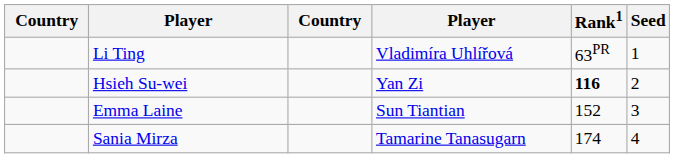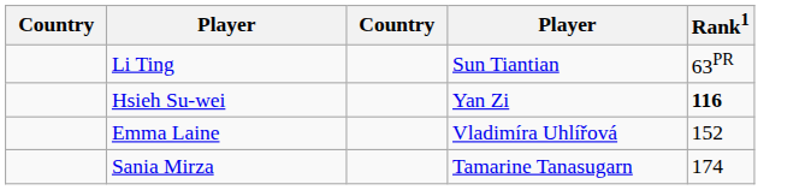 <table class="sortable wikitable">
 <tr>
 <th width="70">Country</th>
 <th width="175">Player</th>
 <th width="70">Country</th>
 <th width="175">Player</th>
 <th>Rank<sup>1</sup></th>
-<th>Seed</th>
 </tr>
 <tr>
 <td></td>
 <td><a href='#'>Li Ting</a></td>
 <td></td>
-<td><a href='#'>Vladimíra Uhlířová</a></td>
+<td><a href='#'>Sun Tiantian</a></td>
 <td>63<sup>PR</sup></td>
-<td>1</td>
 </tr>
 <tr>
 <td></td>
 <td><a href='#'>Hsieh Su-wei</a></td>
 <td></td>
 <td><a href='#'>Yan Zi</a></td>
 <td><strong>116</strong></td>
-<td>2</td>
 </tr>
 <tr>
 <td></td>
 <td><a href='#'>Emma Laine</a></td>
 <td></td>
-<td><a href='#'>Sun Tiantian</a></td>
+<td><a href='#'>Vladimíra Uhlířová</a></td>
 <td>152</td>
-<td>3</td>
 </tr>
 <tr>
 <td></td>
 <td><a href='#'>Sania Mirza</a></td>
 <td></td>
 <td><a href='#'>Tamarine Tanasugarn</a></td>
 <td>174</td>
-<td>4</td>
 </tr>
 </table>
